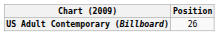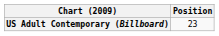 <table class="wikitable plainrowheaders" style="text-align:center">
 <tr>
 <th>Chart (2009)</th>
 <th>Position</th>
 </tr>
 <tr>
 <th scope="row">US Adult Contemporary (<em>Billboard</em>)</th>
-<td>26</td>
+<td>23</td>
 </tr>
 </table>
